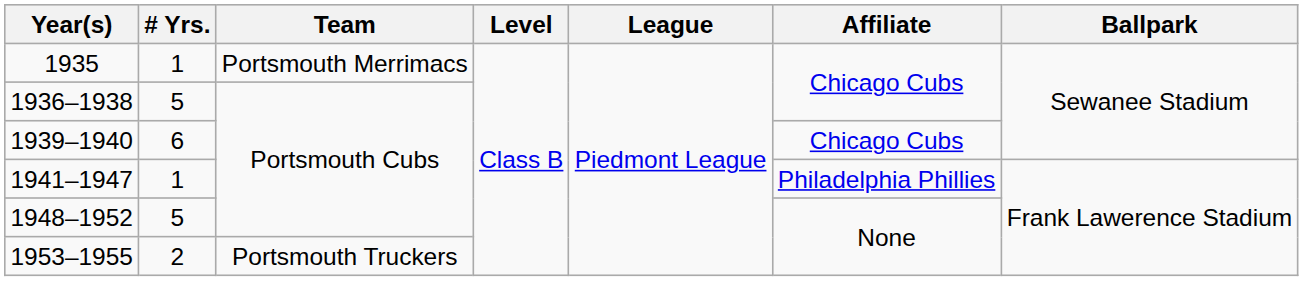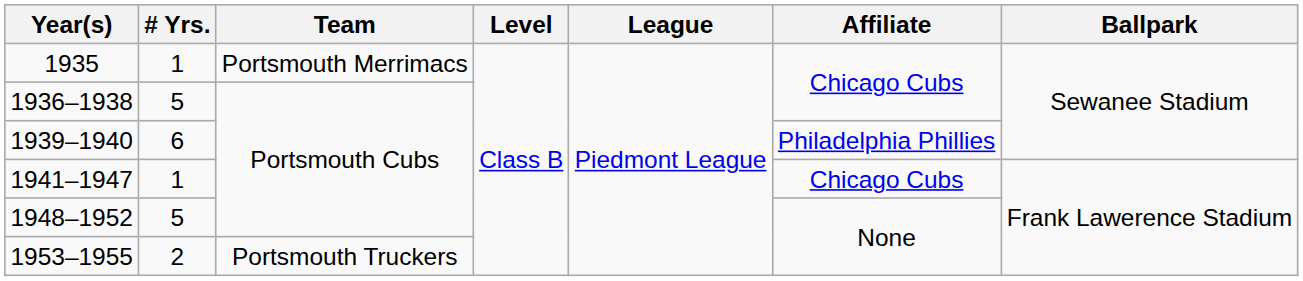 <table class="wikitable" style="text-align:center; font-size: 95%;">
 <tr>
 <th>Year(s)</th>
 <th># Yrs.</th>
 <th>Team</th>
 <th>Level</th>
 <th>League</th>
 <th>Affiliate</th>
 <th>Ballpark</th>
 </tr>
 <tr>
 <td>1935</td>
 <td>1</td>
 <td>Portsmouth Merrimacs</td>
 <td rowspan=6><a href='#'>Class B</a></td>
 <td rowspan=6><a href='#'>Piedmont League</a></td>
 <td rowspan=2><a href='#'>Chicago Cubs</a></td>
 <td rowspan=3>Sewanee Stadium</td>
 </tr>
 <tr>
 <td>1936–1938</td>
 <td>5</td>
 <td rowspan=4>Portsmouth Cubs</td>
 </tr>
 <tr>
 <td>1939–1940</td>
 <td>6</td>
-<td><a href='#'>Chicago Cubs</a></td>
+<td><a href='#'>Philadelphia Phillies</a></td>
 </tr>
 <tr>
 <td>1941–1947</td>
 <td>1</td>
-<td><a href='#'>Philadelphia Phillies</a></td>
+<td><a href='#'>Chicago Cubs</a></td>
 <td rowspan=4>Frank Lawerence Stadium</td>
 </tr>
 <tr>
 <td>1948–1952</td>
 <td>5</td>
 <td rowspan=2>None</td>
 </tr>
 <tr>
 <td>1953–1955</td>
 <td>2</td>
 <td>Portsmouth Truckers</td>
 </tr>
 </table>
